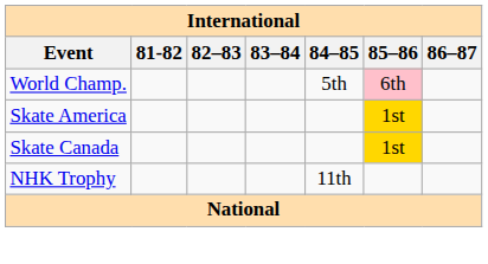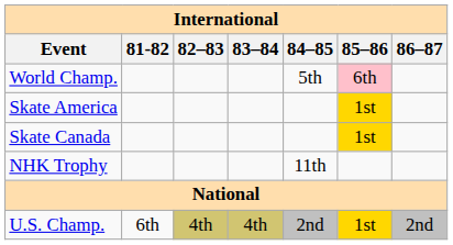 <table class="wikitable" style="text-align:center">
 <tr>
 <th style="background-color: #ffdead; " colspan=7 align=center>International</th>
 </tr>
 <tr>
 <th>Event</th>
 <th>81-82</th>
 <th>82–83</th>
 <th>83–84</th>
 <th>84–85</th>
 <th>85–86</th>
 <th>86–87</th>
 </tr>
 <tr>
 <td align=left><a href='#'>World Champ.</a></td>
 <td></td>
 <td></td>
 <td></td>
 <td>5th</td>
 <td style="background: pink;">6th</td>
 <td></td>
 </tr>
 <tr>
 <td align=left><a href='#'>Skate America</a></td>
 <td></td>
 <td></td>
 <td></td>
 <td></td>
 <td bgcolor=gold>1st</td>
 <td></td>
 </tr>
 <tr>
 <td align=left><a href='#'>Skate Canada</a></td>
 <td></td>
 <td></td>
 <td></td>
 <td></td>
 <td bgcolor=gold>1st</td>
 <td></td>
 </tr>
 <tr>
 <td align=left><a href='#'>NHK Trophy</a></td>
 <td></td>
 <td></td>
 <td></td>
 <td>11th</td>
 <td></td>
 <td></td>
 </tr>
 <tr>
 <th style="background-color: #ffdead; " colspan=7 align=center>National</th>
 </tr>
+<tr>
+<td align=left><a href='#'>U.S. Champ.</a></td>
+<td>6th</td>
+<td bgcolor=d1c571>4th</td>
+<td bgcolor=d1c571>4th</td>
+<td bgcolor=silver>2nd</td>
+<td bgcolor=gold>1st</td>
+<td bgcolor=silver>2nd</td>
+</tr>
 </table>
